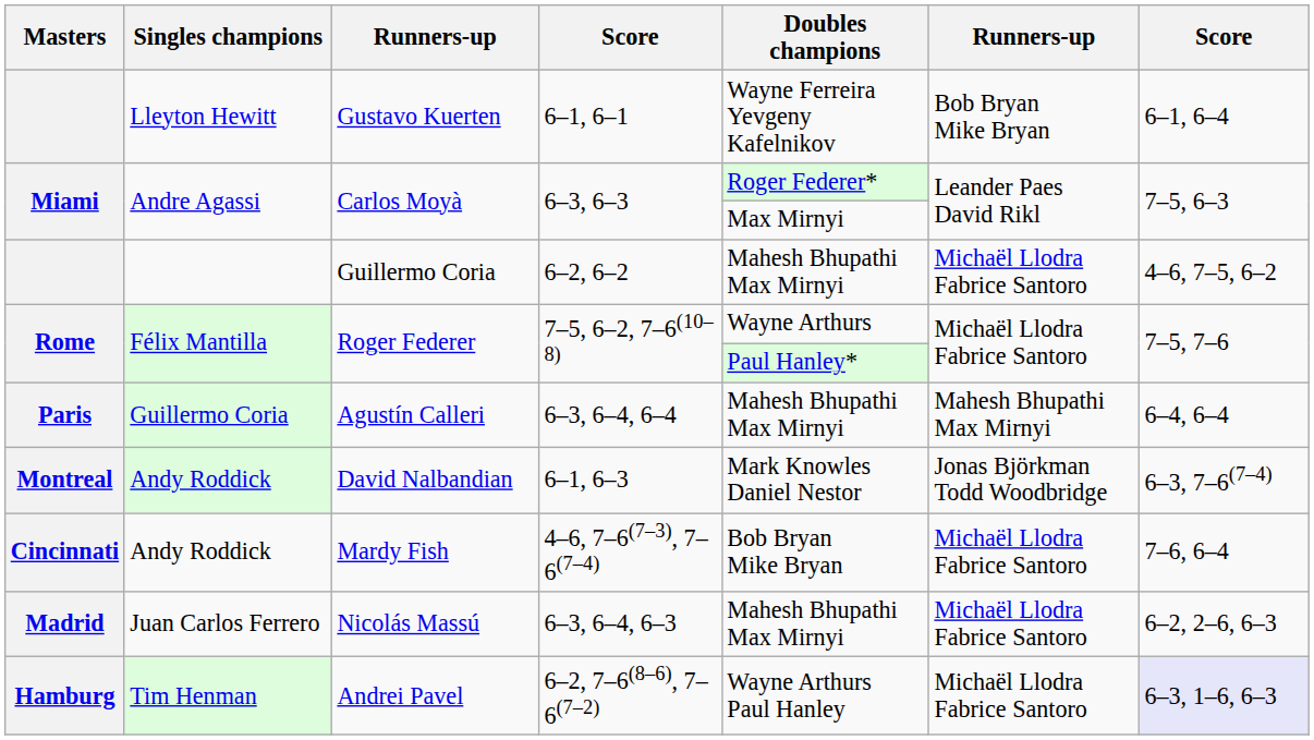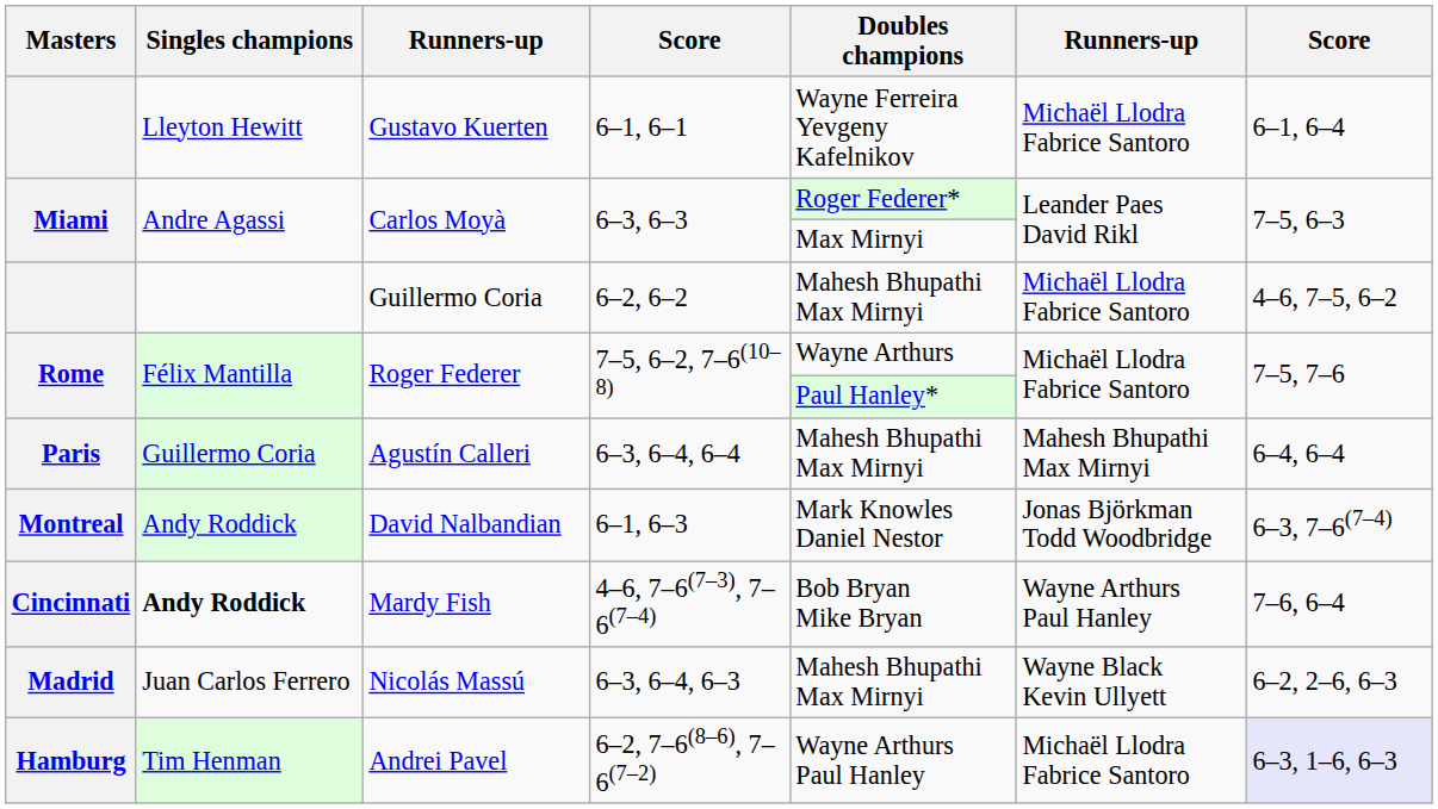 <table class="wikitable plainrowheaders">
 <tr>
 <th scope="col">Masters</th>
 <th scope="col" style="width:11em">Singles champions</th>
 <th scope="col" style="width:11em">Runners-up</th>
 <th scope="col" style="width:11em">Score</th>
 <th scope="col" style="width:11em">Doubles champions</th>
 <th scope="col" style="width:11em">Runners-up</th>
 <th scope="col" style="width:10em">Score</th>
 </tr>
 <tr>
 <th scope="row"><br></th>
 <td> <a href='#'>Lleyton Hewitt</a></td>
 <td> <a href='#'>Gustavo Kuerten</a></td>
 <td>6–1, 6–1</td>
 <td> Wayne Ferreira <br>  Yevgeny Kafelnikov</td>
-<td> Bob Bryan <br>  Mike Bryan</td>
+<td> <a href='#'>Michaël Llodra</a> <br>  Fabrice Santoro</td>
 <td>6–1, 6–4</td>
 </tr>
 <tr>
 <th rowspan="2" scope="row"><a href='#'><strong>Miami</strong></a><br></th>
 <td rowspan="2"> <a href='#'>Andre Agassi</a></td>
 <td rowspan="2"> <a href='#'>Carlos Moyà</a></td>
 <td rowspan="2">6–3, 6–3</td>
 <td style="background-color: #ddfddd"> <a href='#'>Roger Federer</a>*</td>
 <td rowspan="2"> Leander Paes <br>  David Rikl</td>
 <td rowspan="2">7–5, 6–3</td>
 </tr>
 <tr>
 <td> Max Mirnyi</td>
 </tr>
 <tr>
 <th scope="row"><br></th>
 <td></td>
 <td> Guillermo Coria</td>
 <td>6–2, 6–2</td>
 <td> Mahesh Bhupathi <br>  Max Mirnyi</td>
 <td> <a href='#'>Michaël Llodra</a> <br>  Fabrice Santoro</td>
 <td>4–6, 7–5, 6–2</td>
 </tr>
 <tr>
 <th rowspan="2" scope="row"><a href='#'><strong>Rome</strong></a><br></th>
 <td rowspan="2" style="background-color: #ddfddd"> <a href='#'>Félix Mantilla</a></td>
 <td rowspan="2"> <a href='#'>Roger Federer</a></td>
 <td rowspan="2">7–5, 6–2, 7–6<sup>(10–8)</sup></td>
 <td> Wayne Arthurs</td>
 <td rowspan="2"> Michaël Llodra <br>  Fabrice Santoro</td>
 <td rowspan="2">7–5, 7–6</td>
 </tr>
 <tr>
 <td style="background-color: #ddfddd"> <a href='#'>Paul Hanley</a>*</td>
 </tr>
 <tr>
 <th scope="row"><a href='#'><strong>Paris</strong></a><br></th>
 <td style="background-color: #ddfddd"> <a href='#'>Guillermo Coria</a></td>
 <td> <a href='#'>Agustín Calleri</a></td>
 <td>6–3, 6–4, 6–4</td>
 <td> Mahesh Bhupathi <br>  Max Mirnyi</td>
 <td> Mahesh Bhupathi <br>  Max Mirnyi</td>
 <td>6–4, 6–4</td>
 </tr>
 <tr>
 <th scope="row"><a href='#'><strong>Montreal</strong></a><br></th>
 <td style="background-color: #ddfddd"> <a href='#'>Andy Roddick</a></td>
 <td> <a href='#'>David Nalbandian</a></td>
 <td>6–1, 6–3</td>
 <td> Mark Knowles <br>  Daniel Nestor</td>
 <td> Jonas Björkman <br>  Todd Woodbridge</td>
 <td>6–3, 7–6<sup>(7–4)</sup></td>
 </tr>
 <tr>
 <th scope="row"><a href='#'><strong>Cincinnati</strong></a><br></th>
-<td> Andy Roddick</td>
+<td><strong> Andy Roddick</strong></td>
 <td> <a href='#'>Mardy Fish</a></td>
 <td>4–6, 7–6<sup>(7–3)</sup>, 7–6<sup>(7–4)</sup></td>
 <td> Bob Bryan <br>  Mike Bryan</td>
-<td> <a href='#'>Michaël Llodra</a> <br>  Fabrice Santoro</td>
+<td> Wayne Arthurs <br>  Paul Hanley</td>
 <td>7–6, 6–4</td>
 </tr>
 <tr>
 <th scope="row"><a href='#'><strong>Madrid</strong></a><br></th>
 <td> Juan Carlos Ferrero</td>
 <td> <a href='#'>Nicolás Massú</a></td>
 <td>6–3, 6–4, 6–3</td>
 <td> Mahesh Bhupathi <br>  Max Mirnyi</td>
-<td> <a href='#'>Michaël Llodra</a> <br>  Fabrice Santoro</td>
+<td> Wayne Black <br>  Kevin Ullyett</td>
 <td>6–2, 2–6, 6–3</td>
 </tr>
 <tr>
 <th scope="row"><a href='#'><strong>Hamburg</strong></a><br></th>
 <td style="background-color: #ddfddd"> <a href='#'>Tim Henman</a></td>
 <td> <a href='#'>Andrei Pavel</a></td>
 <td>6–2, 7–6<sup>(8–6)</sup>, 7–6<sup>(7–2)</sup></td>
 <td> Wayne Arthurs <br>  Paul Hanley</td>
 <td> Michaël Llodra <br>  Fabrice Santoro</td>
 <td style="background: lavender;">6–3, 1–6, 6–3</td>
 </tr>
 </table>
